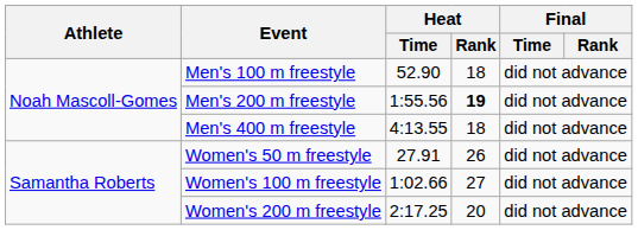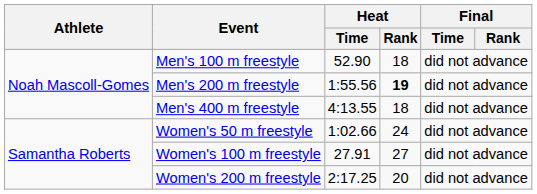 <table class=wikitable style="font-size:90%">
 <tr>
 <th rowspan="2">Athlete</th>
 <th rowspan="2">Event</th>
 <th colspan="2">Heat</th>
 <th colspan="2">Final</th>
 </tr>
 <tr style="font-size:95%">
 <th>Time</th>
 <th>Rank</th>
 <th>Time</th>
 <th>Rank</th>
 </tr>
 <tr align=center>
 <td align=left rowspan="3"><a href='#'>Noah Mascoll-Gomes</a></td>
 <td align=left><a href='#'>Men's 100 m freestyle</a></td>
 <td align=center>52.90</td>
 <td align=center>18</td>
 <td colspan="2">did not advance</td>
 </tr>
 <tr>
 <td align=left><a href='#'>Men's 200 m freestyle</a></td>
 <td align=center>1:55.56</td>
 <td align=center><strong>19</strong></td>
 <td colspan="2">did not advance</td>
 </tr>
 <tr>
 <td align=left><a href='#'>Men's 400 m freestyle</a></td>
 <td align=center>4:13.55</td>
 <td align=center>18</td>
 <td colspan="2">did not advance</td>
 </tr>
 <tr align=center>
 <td align=left rowspan="3"><a href='#'>Samantha Roberts</a></td>
 <td align=left><a href='#'>Women's 50 m freestyle</a></td>
-<td align=center>27.91</td>
-<td align=center>26</td>
+<td align=center>1:02.66</td>
+<td align=center>24</td>
 <td colspan="2">did not advance</td>
 </tr>
 <tr>
 <td align=left><a href='#'>Women's 100 m freestyle</a></td>
-<td align=center>1:02.66</td>
+<td align=center>27.91</td>
 <td align=center>27</td>
 <td colspan="2">did not advance</td>
 </tr>
 <tr>
 <td align=left><a href='#'>Women's 200 m freestyle</a></td>
 <td align=center>2:17.25</td>
 <td align=center>20</td>
 <td colspan="2">did not advance</td>
 </tr>
 </table>
